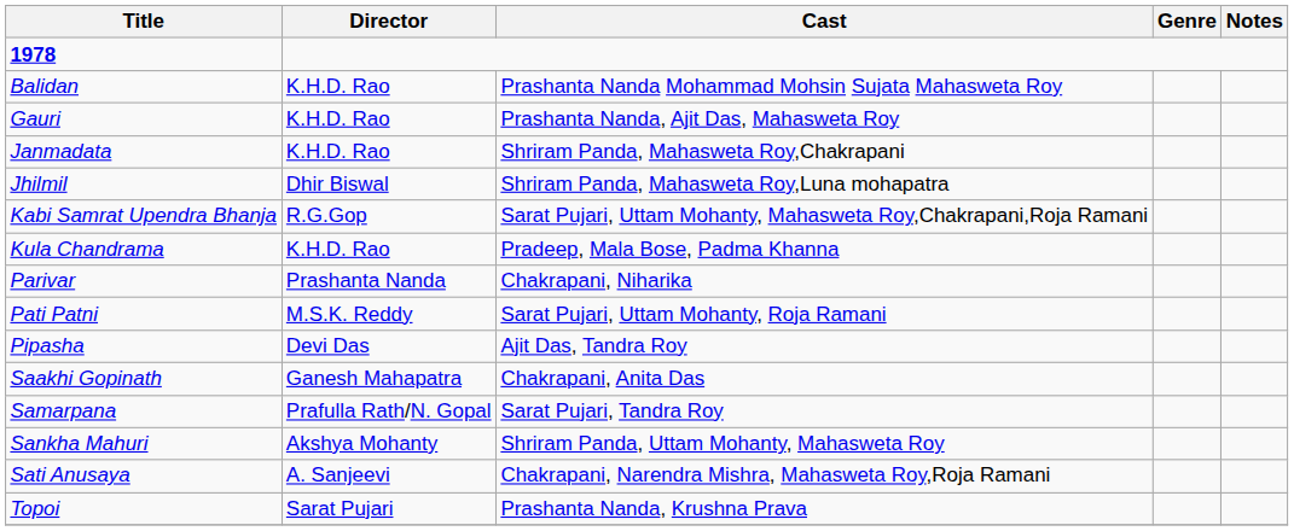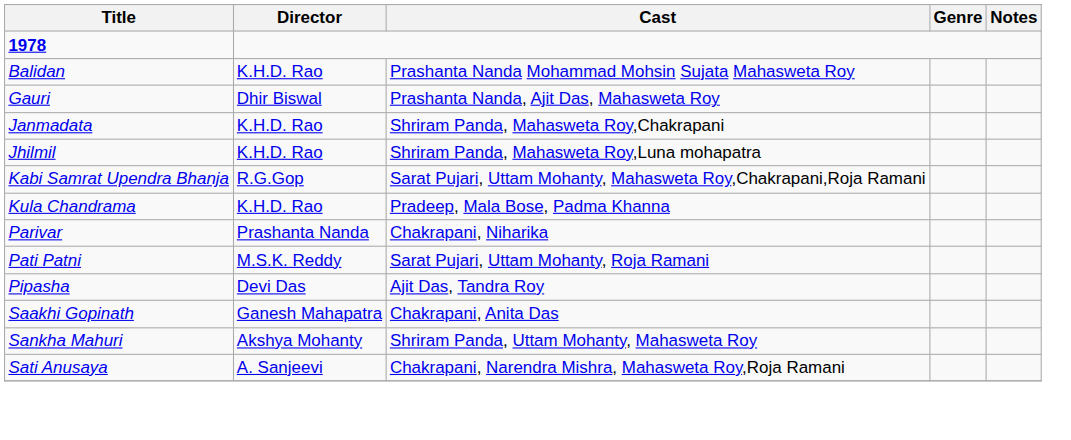 <table class="wikitable sortable">
 <tr>
 <th>Title</th>
 <th>Director</th>
 <th>Cast</th>
 <th>Genre</th>
 <th>Notes</th>
 </tr>
 <tr>
 <td><strong><a href='#'>1978</a></strong></td>
 </tr>
 <tr>
 <td><em><a href='#'>Balidan</a></em></td>
 <td><a href='#'>K.H.D. Rao</a></td>
 <td><a href='#'>Prashanta Nanda</a> <a href='#'>Mohammad Mohsin</a> <a href='#'>Sujata</a> <a href='#'>Mahasweta Roy</a></td>
 <td></td>
 <td></td>
 </tr>
 <tr>
 <td><em><a href='#'>Gauri</a></em></td>
-<td><a href='#'>K.H.D. Rao</a></td>
+<td><a href='#'>Dhir Biswal</a></td>
 <td><a href='#'>Prashanta Nanda</a>, <a href='#'>Ajit Das</a>, <a href='#'>Mahasweta Roy</a></td>
 <td></td>
 <td></td>
 </tr>
 <tr>
 <td><em><a href='#'>Janmadata</a></em></td>
 <td><a href='#'>K.H.D. Rao</a></td>
 <td><a href='#'>Shriram Panda</a>, <a href='#'>Mahasweta Roy</a>,Chakrapani</td>
 <td></td>
 <td></td>
 </tr>
 <tr>
 <td><em><a href='#'>Jhilmil</a></em></td>
-<td><a href='#'>Dhir Biswal</a></td>
+<td><a href='#'>K.H.D. Rao</a></td>
 <td><a href='#'>Shriram Panda</a>, <a href='#'>Mahasweta Roy</a>,Luna mohapatra</td>
 <td></td>
 <td></td>
 </tr>
 <tr>
 <td><em><a href='#'>Kabi Samrat Upendra Bhanja</a></em></td>
 <td><a href='#'>R.G.Gop</a></td>
 <td><a href='#'>Sarat Pujari</a>, <a href='#'>Uttam Mohanty</a>, <a href='#'>Mahasweta Roy</a>,Chakrapani,Roja Ramani</td>
 <td></td>
 <td></td>
 </tr>
 <tr>
 <td><em><a href='#'>Kula Chandrama</a></em></td>
 <td><a href='#'>K.H.D. Rao</a></td>
 <td><a href='#'>Pradeep</a>, <a href='#'>Mala Bose</a>, <a href='#'>Padma Khanna</a></td>
 <td></td>
 <td></td>
 </tr>
 <tr>
 <td><em><a href='#'>Parivar</a></em></td>
 <td><a href='#'>Prashanta Nanda</a></td>
 <td><a href='#'>Chakrapani</a>, <a href='#'>Niharika</a></td>
 <td></td>
 <td></td>
 </tr>
 <tr>
 <td><em><a href='#'>Pati Patni</a></em></td>
 <td><a href='#'>M.S.K. Reddy</a></td>
 <td><a href='#'>Sarat Pujari</a>, <a href='#'>Uttam Mohanty</a>, <a href='#'>Roja Ramani</a></td>
 <td></td>
 <td></td>
 </tr>
 <tr>
 <td><em><a href='#'>Pipasha</a></em></td>
 <td><a href='#'>Devi Das</a></td>
 <td><a href='#'>Ajit Das</a>, <a href='#'>Tandra Roy</a></td>
 <td></td>
 <td></td>
 </tr>
 <tr>
 <td><em><a href='#'>Saakhi Gopinath</a></em></td>
 <td><a href='#'>Ganesh Mahapatra</a></td>
 <td><a href='#'>Chakrapani</a>, <a href='#'>Anita Das</a></td>
 <td></td>
 <td></td>
 </tr>
 <tr>
-<td><em><a href='#'>Samarpana</a></em></td>
-<td><a href='#'>Prafulla Rath</a>/<a href='#'>N. Gopal</a></td>
-<td><a href='#'>Sarat Pujari</a>, <a href='#'>Tandra Roy</a></td>
-<td></td>
-<td></td>
-</tr>
-<tr>
 <td><em><a href='#'>Sankha Mahuri</a></em></td>
 <td><a href='#'>Akshya Mohanty</a></td>
 <td><a href='#'>Shriram Panda</a>, <a href='#'>Uttam Mohanty</a>, <a href='#'>Mahasweta Roy</a></td>
 <td></td>
 <td></td>
 </tr>
 <tr>
 <td><em><a href='#'>Sati Anusaya</a></em></td>
 <td><a href='#'>A. Sanjeevi</a></td>
 <td><a href='#'>Chakrapani</a>, <a href='#'>Narendra Mishra</a>, <a href='#'>Mahasweta Roy</a>,Roja Ramani</td>
 <td></td>
 <td></td>
 </tr>
 <tr>
-<td><em><a href='#'>Topoi</a></em></td>
-<td><a href='#'>Sarat Pujari</a></td>
-<td><a href='#'>Prashanta Nanda</a>, <a href='#'>Krushna Prava</a></td>
-<td></td>
-<td></td>
-</tr>
-<tr>
 </tr>
 </table>
